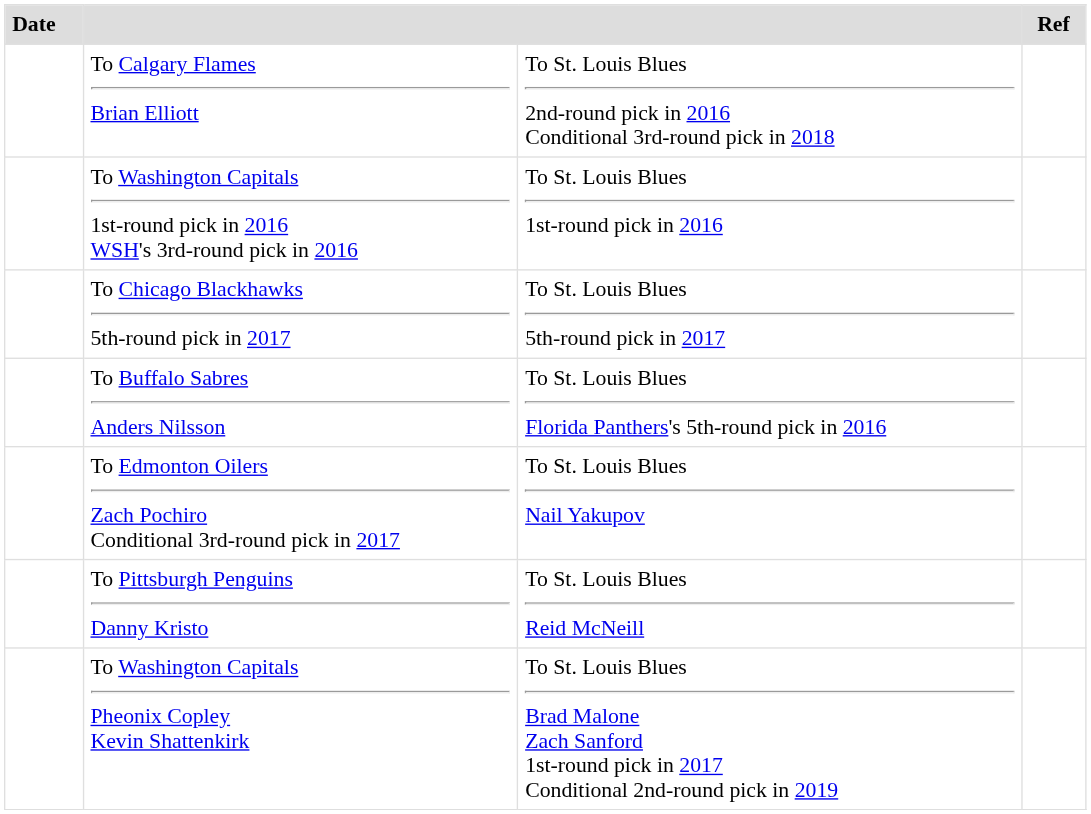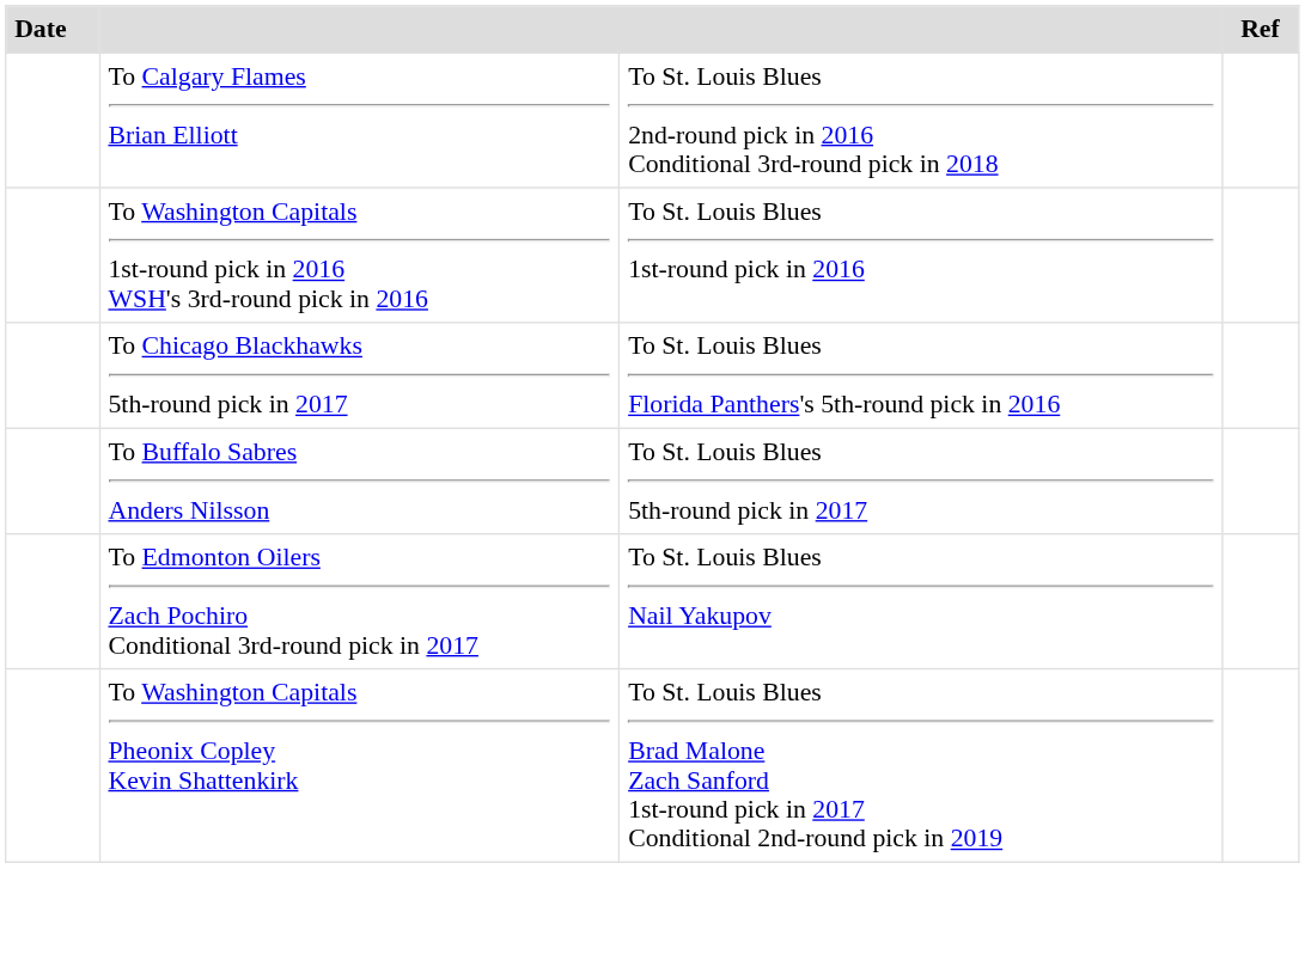 <table border=1 style="border-collapse:collapse" bordercolor="#DFDFDF" cellpadding="5" width=90%>
 <tr style="background:#ddd;">
 <td><strong>Date</strong></td>
 <th colspan="2"></th>
 <th>Ref</th>
 </tr>
 <tr>
 <td></td>
 <td valign="top">To <a href='#'>Calgary Flames</a> <hr> <a href='#'>Brian Elliott</a></td>
 <td valign="top">To St. Louis Blues <hr>2nd-round pick in <a href='#'>2016</a><br> Conditional 3rd-round pick in <a href='#'>2018</a></td>
 <td></td>
 </tr>
 <tr>
 <td></td>
 <td valign="top">To <a href='#'>Washington Capitals</a> <hr> 1st-round pick in <a href='#'>2016</a><br><a href='#'>WSH</a>'s 3rd-round pick in <a href='#'>2016</a></td>
 <td valign="top">To St. Louis Blues <hr>1st-round pick in <a href='#'>2016</a></td>
 <td></td>
 </tr>
 <tr>
 <td></td>
 <td valign="top">To <a href='#'>Chicago Blackhawks</a> <hr> 5th-round pick in <a href='#'>2017</a></td>
-<td valign="top">To St. Louis Blues <hr>5th-round pick in <a href='#'>2017</a></td>
+<td valign="top">To St. Louis Blues <hr><a href='#'>Florida Panthers</a>'s 5th-round pick in <a href='#'>2016</a></td>
 <td></td>
 </tr>
 <tr>
 <td></td>
 <td valign="top">To <a href='#'>Buffalo Sabres</a> <hr> <a href='#'>Anders Nilsson</a></td>
-<td valign="top">To St. Louis Blues <hr><a href='#'>Florida Panthers</a>'s 5th-round pick in <a href='#'>2016</a></td>
+<td valign="top">To St. Louis Blues <hr>5th-round pick in <a href='#'>2017</a></td>
 <td></td>
 </tr>
 <tr>
 <td></td>
 <td valign="top">To <a href='#'>Edmonton Oilers</a> <hr> <a href='#'>Zach Pochiro</a><br>Conditional 3rd-round pick in <a href='#'>2017</a></td>
 <td valign="top">To St. Louis Blues <hr> <a href='#'>Nail Yakupov</a></td>
-<td></td>
-</tr>
-<tr>
-<td></td>
-<td valign="top">To <a href='#'>Pittsburgh Penguins</a> <hr> <a href='#'>Danny Kristo</a></td>
-<td valign="top">To St. Louis Blues <hr> <a href='#'>Reid McNeill</a></td>
 <td></td>
 </tr>
 <tr>
 <td></td>
 <td valign="top">To <a href='#'>Washington Capitals</a> <hr><a href='#'>Pheonix Copley</a><br><a href='#'>Kevin Shattenkirk</a></td>
 <td valign="top">To St. Louis Blues <hr> <a href='#'>Brad Malone</a><br><a href='#'>Zach Sanford</a><br> 1st-round pick in <a href='#'>2017</a><br>Conditional 2nd-round pick in <a href='#'>2019</a></td>
 <td></td>
 </tr>
 <tr>
 </tr>
 </table>
